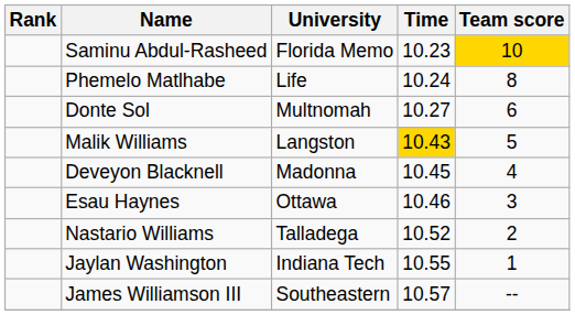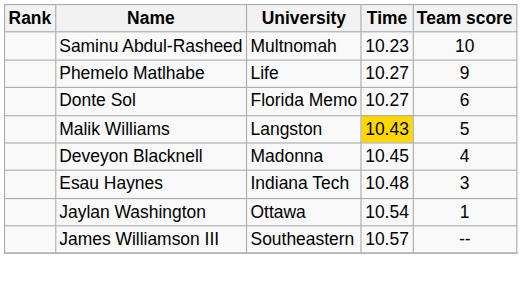 <table class="wikitable sortable" style="text-align:center">
 <tr>
 <th>Rank</th>
 <th>Name</th>
 <th>University</th>
 <th>Time</th>
 <th>Team score</th>
 </tr>
 <tr>
 <td></td>
 <td align=left>Saminu Abdul-Rasheed</td>
-<td align="left">Florida Memo</td>
+<td align="left">Multnomah</td>
 <td>10.23</td>
-<td style="background: gold;">10</td>
+<td>10</td>
 </tr>
 <tr>
 <td></td>
 <td align=left>Phemelo Matlhabe</td>
 <td align="left">Life</td>
-<td>10.24</td>
-<td>8</td>
+<td>10.27</td>
+<td>9</td>
 </tr>
 <tr>
 <td></td>
 <td align=left>Donte Sol</td>
-<td align="left">Multnomah</td>
+<td align="left">Florida Memo</td>
 <td>10.27</td>
 <td>6</td>
 </tr>
 <tr>
 <td></td>
 <td align=left>Malik Williams</td>
 <td align="left">Langston</td>
 <td style="background: gold;">10.43</td>
 <td>5</td>
 </tr>
 <tr>
 <td></td>
 <td align=left>Deveyon Blacknell</td>
 <td align="left">Madonna</td>
 <td>10.45</td>
 <td>4</td>
 </tr>
 <tr>
 <td></td>
 <td align=left>Esau Haynes</td>
-<td align="left">Ottawa</td>
-<td>10.46</td>
+<td align="left">Indiana Tech</td>
+<td>10.48</td>
 <td>3</td>
 </tr>
 <tr>
 <td></td>
-<td align=left>Nastario Williams</td>
-<td align="left">Talladega</td>
-<td>10.52</td>
-<td>2</td>
-</tr>
-<tr>
-<td></td>
 <td align="left">Jaylan Washington</td>
-<td align="left">Indiana Tech</td>
-<td>10.55</td>
+<td align="left">Ottawa</td>
+<td>10.54</td>
 <td>1</td>
 </tr>
 <tr>
 <td></td>
 <td align="left">James Williamson III</td>
 <td align="left">Southeastern</td>
 <td>10.57</td>
 <td>--</td>
 </tr>
 <tr>
 </tr>
 </table>
